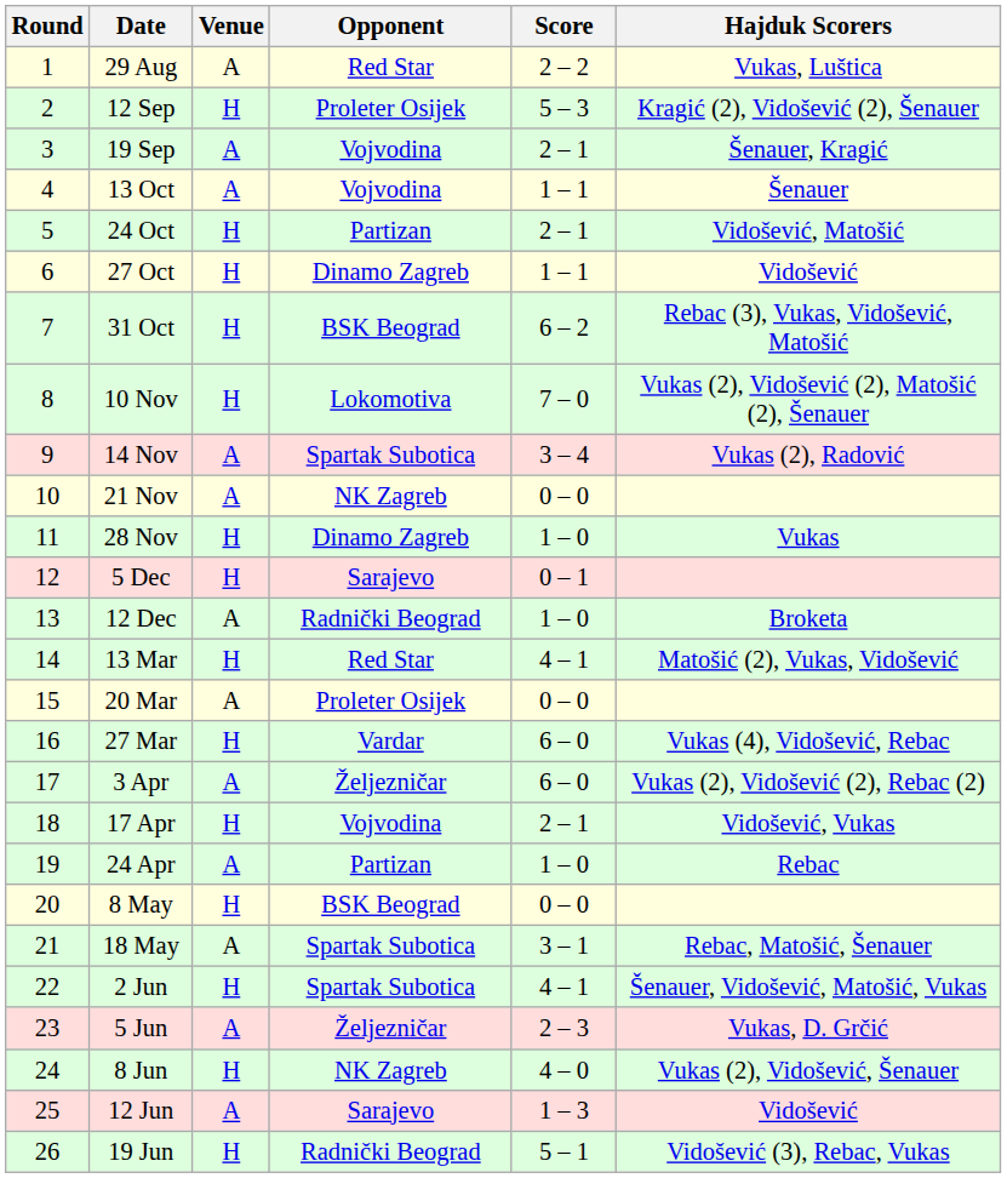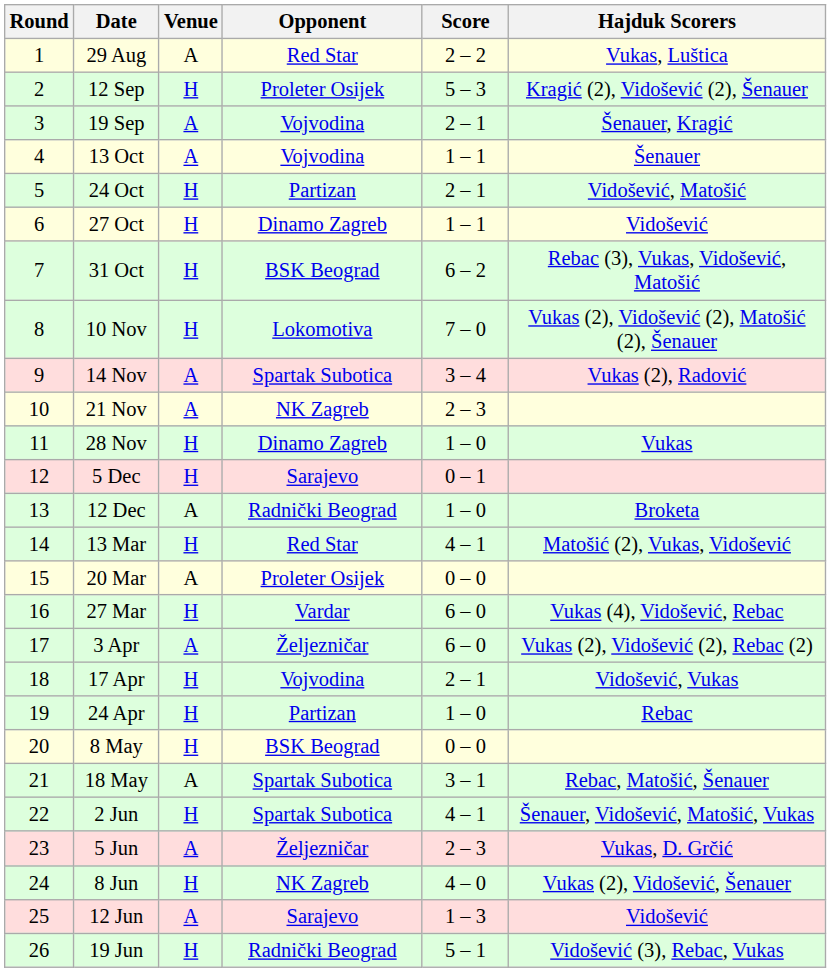 <table class="wikitable sortable" style="text-align: center; font-size:95%;">
 <tr>
 <th width="30">Round</th>
 <th width="60">Date</th>
 <th width="20">Venue</th>
 <th width="150">Opponent</th>
 <th width="60">Score</th>
 <th width="250">Hajduk Scorers</th>
 </tr>
 <tr bgcolor="#ffffdd">
 <td>1</td>
 <td>29 Aug</td>
 <td>A</td>
 <td><a href='#'>Red Star</a></td>
 <td>2 – 2</td>
 <td><a href='#'>Vukas</a>, <a href='#'>Luštica</a></td>
 </tr>
 <tr bgcolor="#ddffdd">
 <td>2</td>
 <td>12 Sep</td>
 <td><a href='#'>H</a></td>
 <td><a href='#'>Proleter Osijek</a></td>
 <td>5 – 3</td>
 <td><a href='#'>Kragić</a> (2), <a href='#'>Vidošević</a> (2), <a href='#'>Šenauer</a></td>
 </tr>
 <tr bgcolor="#ddffdd">
 <td>3</td>
 <td>19 Sep</td>
 <td><a href='#'>A</a></td>
 <td><a href='#'>Vojvodina</a></td>
 <td>2 – 1</td>
 <td><a href='#'>Šenauer</a>, <a href='#'>Kragić</a></td>
 </tr>
 <tr bgcolor="#ffffdd">
 <td>4</td>
 <td>13 Oct</td>
 <td><a href='#'>A</a></td>
 <td><a href='#'>Vojvodina</a></td>
 <td>1 – 1</td>
 <td><a href='#'>Šenauer</a></td>
 </tr>
 <tr bgcolor="#ddffdd">
 <td>5</td>
 <td>24 Oct</td>
 <td><a href='#'>H</a></td>
 <td><a href='#'>Partizan</a></td>
 <td>2 – 1</td>
 <td><a href='#'>Vidošević</a>, <a href='#'>Matošić</a></td>
 </tr>
 <tr bgcolor="#ffffdd">
 <td>6</td>
 <td>27 Oct</td>
 <td><a href='#'>H</a></td>
 <td><a href='#'>Dinamo Zagreb</a></td>
 <td>1 – 1</td>
 <td><a href='#'>Vidošević</a></td>
 </tr>
 <tr bgcolor="#ddffdd">
 <td>7</td>
 <td>31 Oct</td>
 <td><a href='#'>H</a></td>
 <td><a href='#'>BSK Beograd</a></td>
 <td>6 – 2</td>
 <td><a href='#'>Rebac</a> (3), <a href='#'>Vukas</a>, <a href='#'>Vidošević</a>, <a href='#'>Matošić</a></td>
 </tr>
 <tr bgcolor="#ddffdd">
 <td>8</td>
 <td>10 Nov</td>
 <td><a href='#'>H</a></td>
 <td><a href='#'>Lokomotiva</a></td>
 <td>7 – 0</td>
 <td><a href='#'>Vukas</a> (2), <a href='#'>Vidošević</a> (2), <a href='#'>Matošić</a> (2), <a href='#'>Šenauer</a></td>
 </tr>
 <tr bgcolor="#ffdddd">
 <td>9</td>
 <td>14 Nov</td>
 <td><a href='#'>A</a></td>
 <td><a href='#'>Spartak Subotica</a></td>
 <td>3 – 4</td>
 <td><a href='#'>Vukas</a> (2), <a href='#'>Radović</a></td>
 </tr>
 <tr bgcolor="#ffffdd">
 <td>10</td>
 <td>21 Nov</td>
 <td><a href='#'>A</a></td>
 <td><a href='#'>NK Zagreb</a></td>
-<td>0 – 0</td>
+<td>2 – 3</td>
 <td></td>
 </tr>
 <tr bgcolor="#ddffdd">
 <td>11</td>
 <td>28 Nov</td>
 <td><a href='#'>H</a></td>
 <td><a href='#'>Dinamo Zagreb</a></td>
 <td>1 – 0</td>
 <td><a href='#'>Vukas</a></td>
 </tr>
 <tr bgcolor="#ffdddd">
 <td>12</td>
 <td>5 Dec</td>
 <td><a href='#'>H</a></td>
 <td><a href='#'>Sarajevo</a></td>
 <td>0 – 1</td>
 <td></td>
 </tr>
 <tr bgcolor="#ddffdd">
 <td>13</td>
 <td>12 Dec</td>
 <td>A</td>
 <td><a href='#'>Radnički Beograd</a></td>
 <td>1 – 0</td>
 <td><a href='#'>Broketa</a></td>
 </tr>
 <tr bgcolor="#ddffdd">
 <td>14</td>
 <td>13 Mar</td>
 <td><a href='#'>H</a></td>
 <td><a href='#'>Red Star</a></td>
 <td>4 – 1</td>
 <td><a href='#'>Matošić</a> (2), <a href='#'>Vukas</a>, <a href='#'>Vidošević</a></td>
 </tr>
 <tr bgcolor="#ffffdd">
 <td>15</td>
 <td>20 Mar</td>
 <td>A</td>
 <td><a href='#'>Proleter Osijek</a></td>
 <td>0 – 0</td>
 <td></td>
 </tr>
 <tr bgcolor="#ddffdd">
 <td>16</td>
 <td>27 Mar</td>
 <td><a href='#'>H</a></td>
 <td><a href='#'>Vardar</a></td>
 <td>6 – 0</td>
 <td><a href='#'>Vukas</a> (4), <a href='#'>Vidošević</a>, <a href='#'>Rebac</a></td>
 </tr>
 <tr bgcolor="#ddffdd">
 <td>17</td>
 <td>3 Apr</td>
 <td><a href='#'>A</a></td>
 <td><a href='#'>Željezničar</a></td>
 <td>6 – 0</td>
 <td><a href='#'>Vukas</a> (2), <a href='#'>Vidošević</a> (2), <a href='#'>Rebac</a> (2)</td>
 </tr>
 <tr bgcolor="#ddffdd">
 <td>18</td>
 <td>17 Apr</td>
 <td><a href='#'>H</a></td>
 <td><a href='#'>Vojvodina</a></td>
 <td>2 – 1</td>
 <td><a href='#'>Vidošević</a>, <a href='#'>Vukas</a></td>
 </tr>
 <tr bgcolor="#ddffdd">
 <td>19</td>
 <td>24 Apr</td>
-<td><a href='#'>A</a></td>
+<td><a href='#'>H</a></td>
 <td><a href='#'>Partizan</a></td>
 <td>1 – 0</td>
 <td><a href='#'>Rebac</a></td>
 </tr>
 <tr bgcolor="#ffffdd">
 <td>20</td>
 <td>8 May</td>
 <td><a href='#'>H</a></td>
 <td><a href='#'>BSK Beograd</a></td>
 <td>0 – 0</td>
 <td></td>
 </tr>
 <tr bgcolor="#ddffdd">
 <td>21</td>
 <td>18 May</td>
 <td>A</td>
 <td><a href='#'>Spartak Subotica</a></td>
 <td>3 – 1</td>
 <td><a href='#'>Rebac</a>, <a href='#'>Matošić</a>, <a href='#'>Šenauer</a></td>
 </tr>
 <tr bgcolor="#ddffdd">
 <td>22</td>
 <td>2 Jun</td>
 <td><a href='#'>H</a></td>
 <td><a href='#'>Spartak Subotica</a></td>
 <td>4 – 1</td>
 <td><a href='#'>Šenauer</a>, <a href='#'>Vidošević</a>, <a href='#'>Matošić</a>, <a href='#'>Vukas</a></td>
 </tr>
 <tr bgcolor="#ffdddd">
 <td>23</td>
 <td>5 Jun</td>
 <td><a href='#'>A</a></td>
 <td><a href='#'>Željezničar</a></td>
 <td>2 – 3</td>
 <td><a href='#'>Vukas</a>, <a href='#'>D. Grčić</a></td>
 </tr>
 <tr bgcolor="#ddffdd">
 <td>24</td>
 <td>8 Jun</td>
 <td><a href='#'>H</a></td>
 <td><a href='#'>NK Zagreb</a></td>
 <td>4 – 0</td>
 <td><a href='#'>Vukas</a> (2), <a href='#'>Vidošević</a>, <a href='#'>Šenauer</a></td>
 </tr>
 <tr bgcolor="#ffdddd">
 <td>25</td>
 <td>12 Jun</td>
 <td><a href='#'>A</a></td>
 <td><a href='#'>Sarajevo</a></td>
 <td>1 – 3</td>
 <td><a href='#'>Vidošević</a></td>
 </tr>
 <tr bgcolor="#ddffdd">
 <td>26</td>
 <td>19 Jun</td>
 <td><a href='#'>H</a></td>
 <td><a href='#'>Radnički Beograd</a></td>
 <td>5 – 1</td>
 <td><a href='#'>Vidošević</a> (3), <a href='#'>Rebac</a>, <a href='#'>Vukas</a></td>
 </tr>
 </table>
